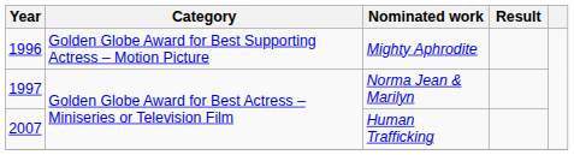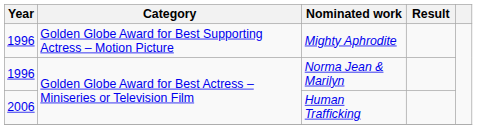 <table class="wikitable">
 <tr>
 <th>Year</th>
 <th width="450">Category</th>
 <th width="148">Nominated work</th>
 <th width="60">Result</th>
 <th width="20" class="unsortable"></th>
 </tr>
 <tr>
 <td><a href='#'>1996</a></td>
 <td><a href='#'>Golden Globe Award for Best Supporting Actress – Motion Picture</a></td>
 <td><em><a href='#'>Mighty Aphrodite</a></em></td>
 <td></td>
 <td rowspan="3"></td>
 </tr>
 <tr>
-<td><a href='#'>1997</a></td>
+<td><a href='#'>1996</a></td>
 <td rowspan="2"><a href='#'>Golden Globe Award for Best Actress – Miniseries or Television Film</a></td>
 <td><em><a href='#'>Norma Jean & Marilyn</a></em></td>
 <td></td>
 </tr>
 <tr>
-<td><a href='#'>2007</a></td>
+<td><a href='#'>2006</a></td>
 <td><em><a href='#'>Human Trafficking</a></em></td>
 <td></td>
 </tr>
 <tr>
 </tr>
 </table>
